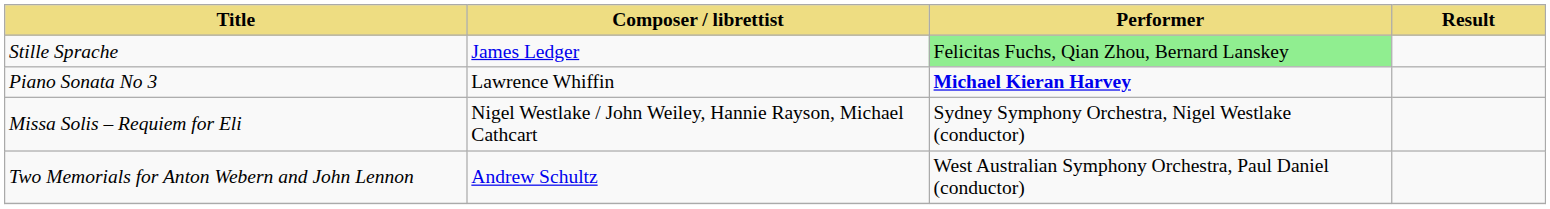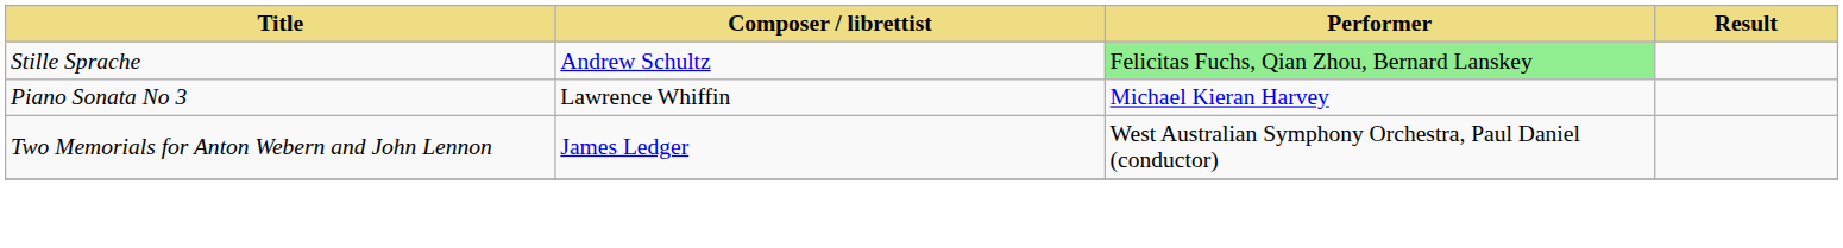 <table class="wikitable" width=100%>
 <tr>
 <th style="width:30%;background:#EEDD82;">Title</th>
 <th style="width:30%;background:#EEDD82;">Composer / librettist</th>
 <th style="width:30%;background:#EEDD82;">Performer</th>
 <th style="width:10%;background:#EEDD82;">Result<br></th>
 </tr>
 <tr>
 <td><em>Stille Sprache</em></td>
-<td><a href='#'>James Ledger</a></td>
+<td><a href='#'>Andrew Schultz</a></td>
 <td style="background: lightgreen;">Felicitas Fuchs, Qian Zhou, Bernard Lanskey</td>
 <td></td>
 </tr>
 <tr>
 <td><em>Piano Sonata No 3</em></td>
 <td>Lawrence Whiffin</td>
-<td><strong><a href='#'>Michael Kieran Harvey</a></strong></td>
-<td></td>
-</tr>
-<tr>
-<td><em>Missa Solis – Requiem for Eli</em></td>
-<td>Nigel Westlake / John Weiley, Hannie Rayson, Michael Cathcart</td>
-<td>Sydney Symphony Orchestra, Nigel Westlake (conductor)</td>
+<td><a href='#'>Michael Kieran Harvey</a></td>
 <td></td>
 </tr>
 <tr>
 <td><em>Two Memorials for Anton Webern and John Lennon</em></td>
-<td><a href='#'>Andrew Schultz</a></td>
+<td><a href='#'>James Ledger</a></td>
 <td>West Australian Symphony Orchestra, Paul Daniel (conductor)</td>
 <td></td>
 </tr>
 <tr>
 </tr>
 </table>
